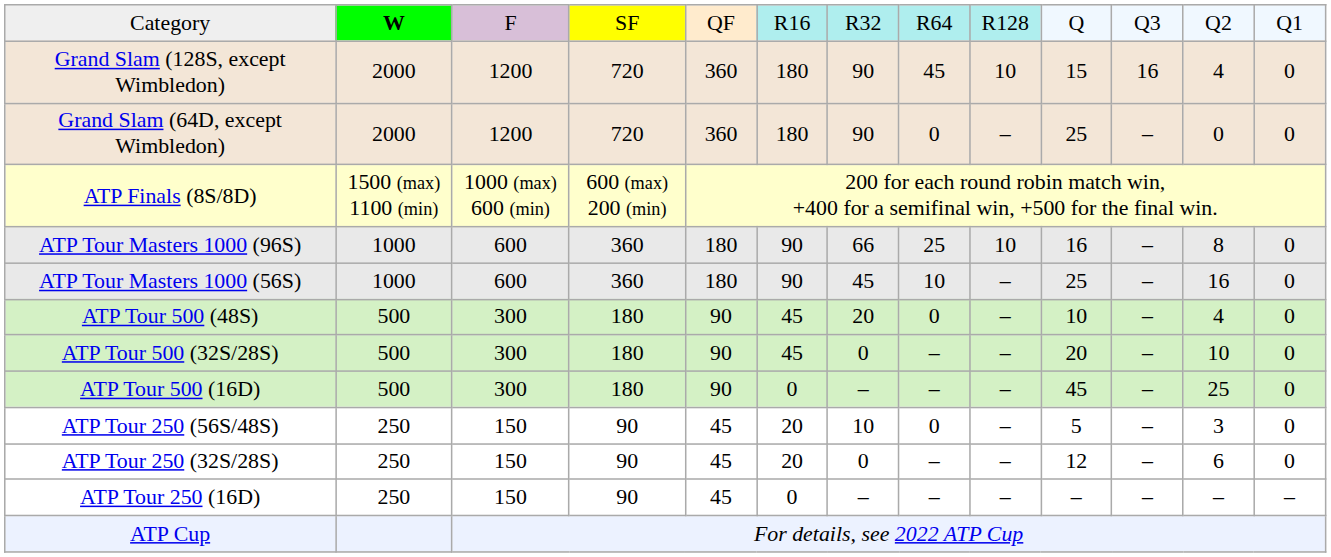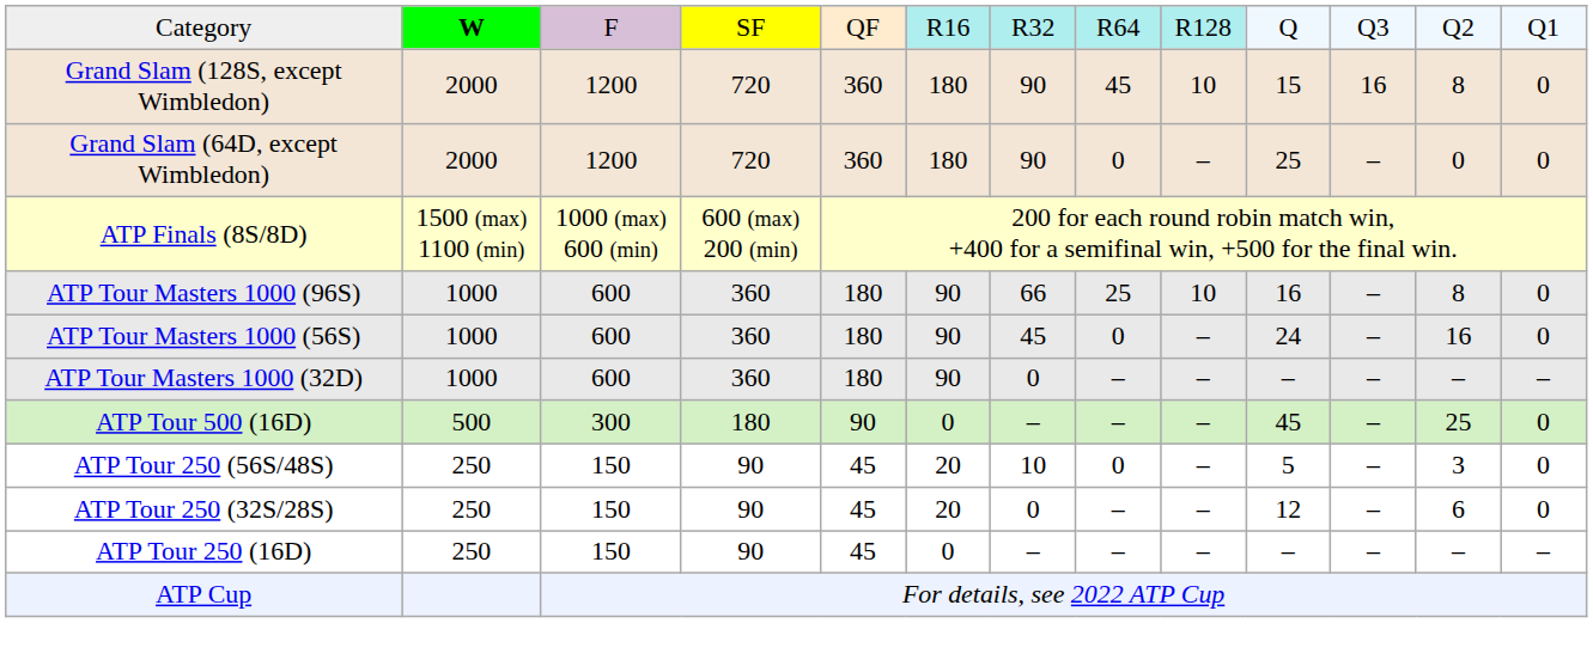 <table class=wikitable style=text-align:center;font-size:90%>
 <tr>
 <td style="background:#efefef;">Category</td>
 <td style="width:70px; background:lime;"><strong>W</strong></td>
 <td style="width:70px; background:thistle;">F</td>
 <td style="width:70px; background:#ff0;">SF</td>
 <td style="width:40px; background:#ffebcd;">QF</td>
 <td style="width:40px; background:#afeeee;">R16</td>
 <td style="width:40px; background:#afeeee;">R32</td>
 <td style="width:40px; background:#afeeee;">R64</td>
 <td style="width:40px; background:#afeeee;">R128</td>
 <td style="width:40px; background:#f0f8ff;">Q</td>
 <td style="width:40px; background:#f0f8ff;">Q3</td>
 <td style="width:40px; background:#f0f8ff;">Q2</td>
 <td style="width:40px; background:#f0f8ff;">Q1</td>
 </tr>
 <tr style="background:#f3e6d7;">
 <td><a href='#'>Grand Slam</a> (128S, except Wimbledon)</td>
 <td>2000</td>
 <td>1200</td>
 <td>720</td>
 <td>360</td>
 <td>180</td>
 <td>90</td>
 <td>45</td>
 <td>10</td>
 <td>15</td>
 <td>16</td>
-<td>4</td>
+<td>8</td>
 <td>0</td>
 </tr>
 <tr style="background:#f3e6d7;">
 <td><a href='#'>Grand Slam</a> (64D, except Wimbledon)</td>
 <td>2000</td>
 <td>1200</td>
 <td>720</td>
 <td>360</td>
 <td>180</td>
 <td>90</td>
 <td>0</td>
 <td>–</td>
 <td>25</td>
 <td>–</td>
 <td>0</td>
 <td>0</td>
 </tr>
 <tr style="background:#ffc;">
 <td><a href='#'>ATP Finals</a> (8S/8D)</td>
 <td>1500 <small>(max)</small> 1100 <small>(min)</small></td>
 <td>1000 <small>(max)</small> 600 <small>(min)</small></td>
 <td>600 <small>(max)</small> <br>200 <small>(min)</small></td>
 <td colspan="9">200 for each round robin match win,<br> +400 for a semifinal win, +500 for the final win.</td>
 </tr>
 <tr style="background:#e9e9e9;">
 <td><a href='#'>ATP Tour Masters 1000</a> (96S)</td>
 <td>1000</td>
 <td>600</td>
 <td>360</td>
 <td>180</td>
 <td>90</td>
 <td>66</td>
 <td>25</td>
 <td>10</td>
 <td>16</td>
 <td>–</td>
 <td>8</td>
 <td>0</td>
 </tr>
 <tr style="background:#e9e9e9;">
 <td><a href='#'>ATP Tour Masters 1000</a> (56S)</td>
 <td>1000</td>
 <td>600</td>
 <td>360</td>
 <td>180</td>
 <td>90</td>
 <td>45</td>
-<td>10</td>
+<td>0</td>
 <td>–</td>
-<td>25</td>
+<td>24</td>
 <td>–</td>
 <td>16</td>
 <td>0</td>
 </tr>
-<tr style="background:#d4f1c5;">
-<td><a href='#'>ATP Tour 500</a> (48S)</td>
-<td>500</td>
-<td>300</td>
+<tr style="background:#e9e9e9;">
+<td><a href='#'>ATP Tour Masters 1000</a> (32D)</td>
+<td>1000</td>
+<td>600</td>
+<td>360</td>
 <td>180</td>
 <td>90</td>
-<td>45</td>
-<td>20</td>
-<td>0</td>
-<td>–</td>
-<td>10</td>
-<td>–</td>
-<td>4</td>
-<td>0</td>
-</tr>
-<tr style="background:#d4f1c5;">
-<td><a href='#'>ATP Tour 500</a> (32S/28S)</td>
-<td>500</td>
-<td>300</td>
-<td>180</td>
-<td>90</td>
-<td>45</td>
 <td>0</td>
 <td>–</td>
 <td>–</td>
-<td>20</td>
 <td>–</td>
-<td>10</td>
-<td>0</td>
+<td>–</td>
+<td>–</td>
+<td>–</td>
 </tr>
 <tr style="background:#d4f1c5;">
 <td><a href='#'>ATP Tour 500</a> (16D)</td>
 <td>500</td>
 <td>300</td>
 <td>180</td>
 <td>90</td>
 <td>0</td>
 <td>–</td>
 <td>–</td>
 <td>–</td>
 <td>45</td>
 <td>–</td>
 <td>25</td>
 <td>0</td>
 </tr>
 <tr style="background:#fff;">
 <td><a href='#'>ATP Tour 250</a> (56S/48S)</td>
 <td>250</td>
 <td>150</td>
 <td>90</td>
 <td>45</td>
 <td>20</td>
 <td>10</td>
 <td>0</td>
 <td>–</td>
 <td>5</td>
 <td>–</td>
 <td>3</td>
 <td>0</td>
 </tr>
 <tr style="background:#fff;">
 <td><a href='#'>ATP Tour 250</a> (32S/28S)</td>
 <td>250</td>
 <td>150</td>
 <td>90</td>
 <td>45</td>
 <td>20</td>
 <td>0</td>
 <td>–</td>
 <td>–</td>
 <td>12</td>
 <td>–</td>
 <td>6</td>
 <td>0</td>
 </tr>
 <tr style="background:#fff;">
 <td><a href='#'>ATP Tour 250</a> (16D)</td>
 <td>250</td>
 <td>150</td>
 <td>90</td>
 <td>45</td>
 <td>0</td>
 <td>–</td>
 <td>–</td>
 <td>–</td>
 <td>–</td>
 <td>–</td>
 <td>–</td>
 <td>–</td>
 </tr>
 <tr style="background:#ecf2ff;">
 <td><a href='#'>ATP Cup</a></td>
 <td> </td>
 <td colspan="11"><em>For details, see <a href='#'>2022 ATP Cup</a></em></td>
 </tr>
 </table>
